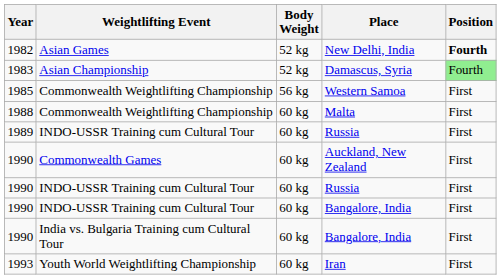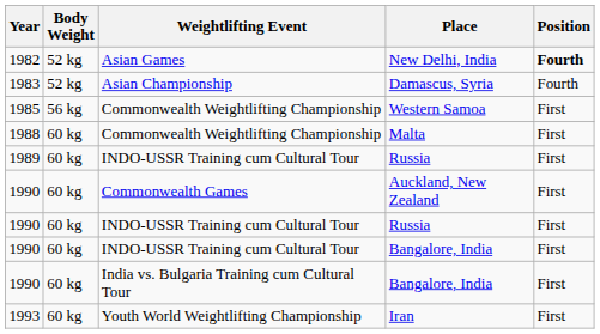 <table class="wikitable sortable">
 <tr>
 <th>Year</th>
+<th>Body Weight</th>
 <th width=350px>Weightlifting Event</th>
-<th>Body Weight</th>
 <th width=170px>Place</th>
 <th>Position</th>
 </tr>
 <tr>
 <td>1982</td>
+<td>52 kg</td>
 <td><a href='#'>Asian Games</a></td>
-<td>52 kg</td>
 <td> <a href='#'>New Delhi, India</a></td>
 <td><strong>Fourth</strong></td>
 </tr>
 <tr>
 <td>1983</td>
+<td>52 kg</td>
 <td><a href='#'>Asian Championship</a></td>
-<td>52 kg</td>
 <td> <a href='#'>Damascus, Syria</a></td>
-<td style="background: lightgreen;">Fourth</td>
+<td>Fourth</td>
 </tr>
 <tr>
 <td>1985</td>
+<td>56 kg</td>
 <td>Commonwealth Weightlifting Championship</td>
-<td>56 kg</td>
 <td> <a href='#'>Western Samoa</a></td>
 <td>First</td>
 </tr>
 <tr>
 <td>1988</td>
+<td>60 kg</td>
 <td>Commonwealth Weightlifting Championship</td>
-<td>60 kg</td>
 <td> <a href='#'>Malta</a></td>
 <td>First</td>
 </tr>
 <tr>
 <td>1989</td>
+<td>60 kg</td>
 <td>INDO-USSR Training cum Cultural Tour</td>
-<td>60 kg</td>
 <td> <a href='#'>Russia</a></td>
 <td>First</td>
 </tr>
 <tr>
 <td>1990</td>
+<td>60 kg</td>
 <td><a href='#'>Commonwealth Games</a></td>
-<td>60 kg</td>
 <td> <a href='#'>Auckland, New Zealand</a></td>
 <td>First</td>
 </tr>
 <tr>
 <td>1990</td>
+<td>60 kg</td>
 <td>INDO-USSR Training cum Cultural Tour</td>
-<td>60 kg</td>
 <td> <a href='#'>Russia</a></td>
 <td>First</td>
 </tr>
 <tr>
 <td>1990</td>
+<td>60 kg</td>
 <td>INDO-USSR Training cum Cultural Tour</td>
-<td>60 kg</td>
 <td> <a href='#'>Bangalore, India</a></td>
 <td>First</td>
 </tr>
 <tr>
 <td>1990</td>
+<td>60 kg</td>
 <td>India vs. Bulgaria Training cum Cultural Tour</td>
-<td>60 kg</td>
 <td> <a href='#'>Bangalore, India</a></td>
 <td>First</td>
 </tr>
 <tr>
 <td>1993</td>
+<td>60 kg</td>
 <td>Youth World Weightlifting Championship</td>
-<td>60 kg</td>
 <td> <a href='#'>Iran</a></td>
 <td>First</td>
 </tr>
 </table>
